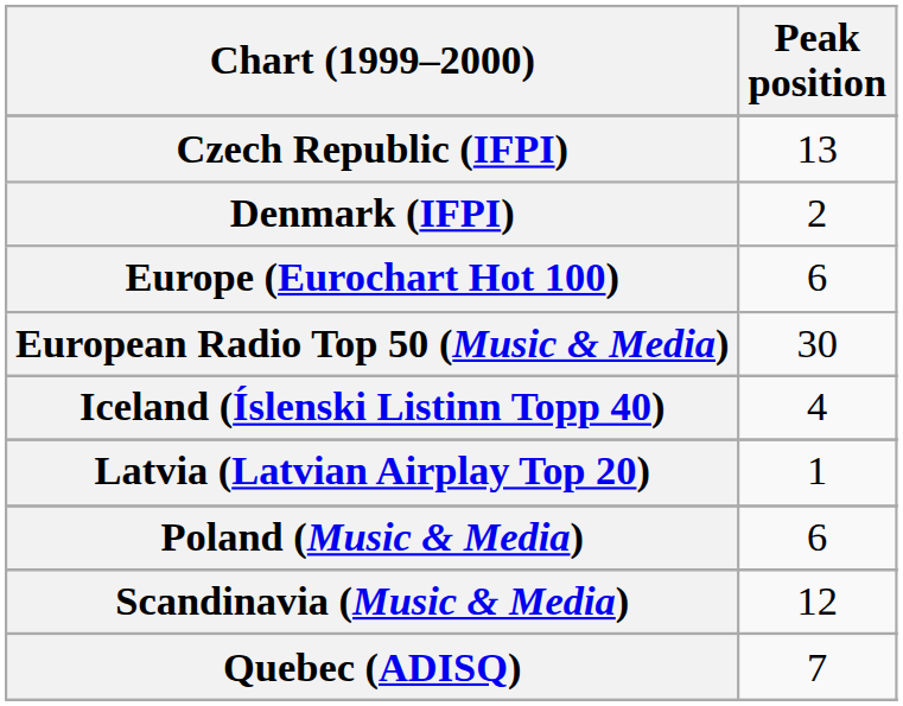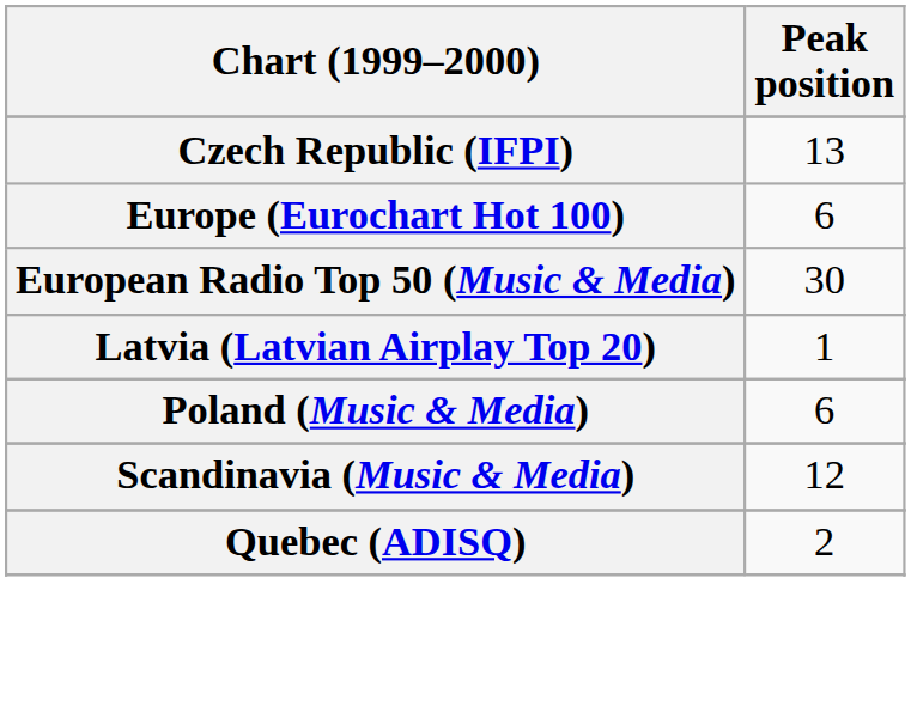 <table class="wikitable sortable plainrowheaders" style="text-align:center">
 <tr>
 <th>Chart (1999–2000)</th>
 <th>Peak<br>position</th>
 </tr>
 <tr>
 </tr>
 <tr>
 </tr>
 <tr>
 </tr>
 <tr>
 </tr>
 <tr>
 </tr>
 <tr>
 </tr>
 <tr>
 <th scope="row">Czech Republic (<a href='#'>IFPI</a>)</th>
 <td>13</td>
 </tr>
 <tr>
-<th scope="row">Denmark (<a href='#'>IFPI</a>)</th>
-<td>2</td>
-</tr>
-<tr>
 <th scope="row">Europe (<a href='#'>Eurochart Hot 100</a>)</th>
 <td>6</td>
 </tr>
 <tr>
 <th scope="row">European Radio Top 50 (<em><a href='#'>Music & Media</a></em>)</th>
 <td>30</td>
 </tr>
 <tr>
 </tr>
 <tr>
 </tr>
 <tr>
-</tr>
-<tr>
-<th scope="row">Iceland (<a href='#'>Íslenski Listinn Topp 40</a>)</th>
-<td>4</td>
 </tr>
 <tr>
 </tr>
 <tr>
 </tr>
 <tr>
 <th scope="row">Latvia (<a href='#'>Latvian Airplay Top 20</a>)</th>
 <td>1</td>
 </tr>
 <tr>
 </tr>
 <tr>
 </tr>
 <tr>
 </tr>
 <tr>
 </tr>
 <tr>
 <th scope="row">Poland (<em><a href='#'>Music & Media</a></em>)</th>
 <td>6</td>
 </tr>
 <tr>
 </tr>
 <tr>
 <th scope="row">Scandinavia (<em><a href='#'>Music & Media</a></em>)</th>
 <td>12</td>
 </tr>
 <tr>
 </tr>
 <tr>
 </tr>
 <tr>
 </tr>
 <tr>
 </tr>
 <tr>
 <th scope="row">Quebec (<a href='#'>ADISQ</a>)</th>
-<td>7</td>
+<td>2</td>
 </tr>
 <tr>
 </tr>
 <tr>
 </tr>
 <tr>
 </tr>
 <tr>
 </tr>
 <tr>
 </tr>
 </table>
